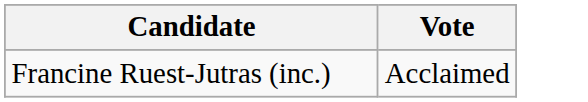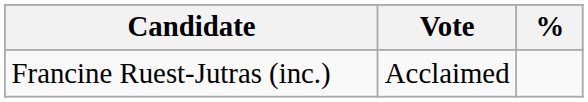 <table class="wikitable">
 <tr>
 <th bgcolor="#DDDDFF" width="200px">Candidate</th>
 <th bgcolor="#DDDDFF" width="50px">Vote</th>
+<th bgcolor="#DDDDFF" width="30px">%</th>
 </tr>
 <tr>
 <td>Francine Ruest-Jutras (inc.)</td>
 <td>Acclaimed</td>
+<td></td>
 </tr>
 </table>
